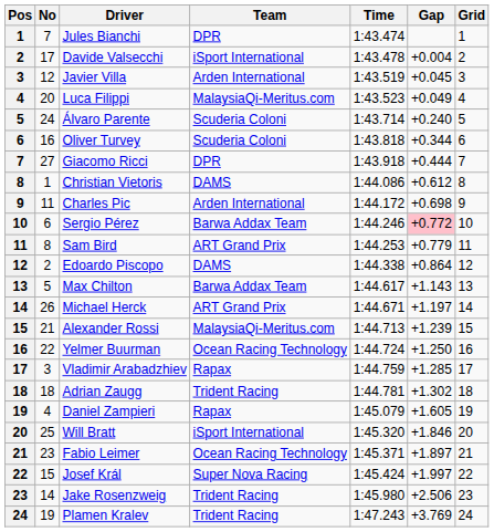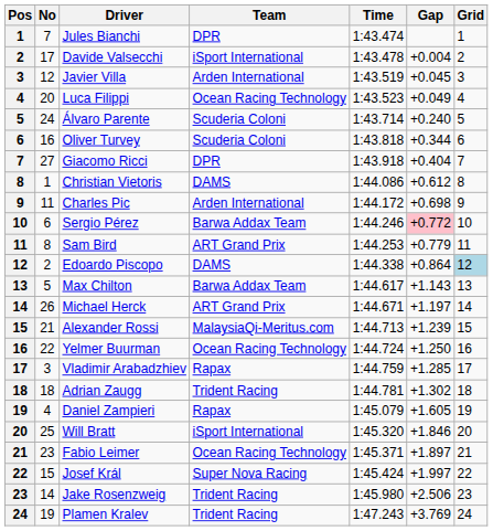 <table class="wikitable" style="font-size: 85%">
 <tr>
 <th>Pos</th>
 <th>No</th>
 <th>Driver</th>
 <th>Team</th>
 <th>Time</th>
 <th>Gap</th>
 <th>Grid</th>
 </tr>
 <tr>
 <th>1</th>
 <td align="center">7</td>
 <td> <a href='#'>Jules Bianchi</a></td>
 <td><a href='#'>DPR</a></td>
 <td>1:43.474</td>
 <td></td>
 <td>1</td>
 </tr>
 <tr>
 <th>2</th>
 <td align="center">17</td>
 <td> <a href='#'>Davide Valsecchi</a></td>
 <td><a href='#'>iSport International</a></td>
 <td>1:43.478</td>
 <td>+0.004</td>
 <td>2</td>
 </tr>
 <tr>
 <th>3</th>
 <td align="center">12</td>
 <td> <a href='#'>Javier Villa</a></td>
 <td><a href='#'>Arden International</a></td>
 <td>1:43.519</td>
 <td>+0.045</td>
 <td>3</td>
 </tr>
 <tr>
 <th>4</th>
 <td align="center">20</td>
 <td> <a href='#'>Luca Filippi</a></td>
-<td><a href='#'>MalaysiaQi-Meritus.com</a></td>
+<td><a href='#'>Ocean Racing Technology</a></td>
 <td>1:43.523</td>
 <td>+0.049</td>
 <td>4</td>
 </tr>
 <tr>
 <th>5</th>
 <td align="center">24</td>
 <td> <a href='#'>Álvaro Parente</a></td>
 <td><a href='#'>Scuderia Coloni</a></td>
 <td>1:43.714</td>
 <td>+0.240</td>
 <td>5</td>
 </tr>
 <tr>
 <th>6</th>
 <td align="center">16</td>
 <td> <a href='#'>Oliver Turvey</a></td>
 <td><a href='#'>Scuderia Coloni</a></td>
 <td>1:43.818</td>
 <td>+0.344</td>
 <td>6</td>
 </tr>
 <tr>
 <th>7</th>
 <td align="center">27</td>
 <td> <a href='#'>Giacomo Ricci</a></td>
 <td><a href='#'>DPR</a></td>
 <td>1:43.918</td>
-<td>+0.444</td>
+<td>+0.404</td>
 <td>7</td>
 </tr>
 <tr>
 <th>8</th>
 <td align="center">1</td>
 <td> <a href='#'>Christian Vietoris</a></td>
 <td><a href='#'>DAMS</a></td>
 <td>1:44.086</td>
 <td>+0.612</td>
 <td>8</td>
 </tr>
 <tr>
 <th>9</th>
 <td align="center">11</td>
 <td> <a href='#'>Charles Pic</a></td>
 <td><a href='#'>Arden International</a></td>
 <td>1:44.172</td>
 <td>+0.698</td>
 <td>9</td>
 </tr>
 <tr>
 <th>10</th>
 <td align="center">6</td>
 <td> <a href='#'>Sergio Pérez</a></td>
 <td><a href='#'>Barwa Addax Team</a></td>
 <td>1:44.246</td>
 <td style="background: pink;">+0.772</td>
 <td>10</td>
 </tr>
 <tr>
 <th>11</th>
 <td align="center">8</td>
 <td> <a href='#'>Sam Bird</a></td>
 <td><a href='#'>ART Grand Prix</a></td>
 <td>1:44.253</td>
 <td>+0.779</td>
 <td>11</td>
 </tr>
 <tr>
 <th>12</th>
 <td align="center">2</td>
 <td> <a href='#'>Edoardo Piscopo</a></td>
 <td><a href='#'>DAMS</a></td>
 <td>1:44.338</td>
 <td>+0.864</td>
-<td>12</td>
+<td style="background: lightblue;">12</td>
 </tr>
 <tr>
 <th>13</th>
 <td align="center">5</td>
 <td> <a href='#'>Max Chilton</a></td>
 <td><a href='#'>Barwa Addax Team</a></td>
 <td>1:44.617</td>
 <td>+1.143</td>
 <td>13</td>
 </tr>
 <tr>
 <th>14</th>
 <td align="center">26</td>
 <td> <a href='#'>Michael Herck</a></td>
 <td><a href='#'>ART Grand Prix</a></td>
 <td>1:44.671</td>
 <td>+1.197</td>
 <td>14</td>
 </tr>
 <tr>
 <th>15</th>
 <td align="center">21</td>
 <td> <a href='#'>Alexander Rossi</a></td>
 <td><a href='#'>MalaysiaQi-Meritus.com</a></td>
 <td>1:44.713</td>
 <td>+1.239</td>
 <td>15</td>
 </tr>
 <tr>
 <th>16</th>
 <td align="center">22</td>
 <td> <a href='#'>Yelmer Buurman</a></td>
 <td><a href='#'>Ocean Racing Technology</a></td>
 <td>1:44.724</td>
 <td>+1.250</td>
 <td>16</td>
 </tr>
 <tr>
 <th>17</th>
 <td align="center">3</td>
 <td> <a href='#'>Vladimir Arabadzhiev</a></td>
 <td><a href='#'>Rapax</a></td>
 <td>1:44.759</td>
 <td>+1.285</td>
 <td>17</td>
 </tr>
 <tr>
 <th>18</th>
 <td align="center">18</td>
 <td> <a href='#'>Adrian Zaugg</a></td>
 <td><a href='#'>Trident Racing</a></td>
 <td>1:44.781</td>
 <td>+1.302</td>
 <td>18</td>
 </tr>
 <tr>
 <th>19</th>
 <td align="center">4</td>
 <td> <a href='#'>Daniel Zampieri</a></td>
 <td><a href='#'>Rapax</a></td>
 <td>1:45.079</td>
 <td>+1.605</td>
 <td>19</td>
 </tr>
 <tr>
 <th>20</th>
 <td align="center">25</td>
 <td> <a href='#'>Will Bratt</a></td>
 <td><a href='#'>iSport International</a></td>
 <td>1:45.320</td>
 <td>+1.846</td>
 <td>20</td>
 </tr>
 <tr>
 <th>21</th>
 <td align="center">23</td>
 <td> <a href='#'>Fabio Leimer</a></td>
 <td><a href='#'>Ocean Racing Technology</a></td>
 <td>1:45.371</td>
 <td>+1.897</td>
 <td>21</td>
 </tr>
 <tr>
 <th>22</th>
 <td align="center">15</td>
 <td> <a href='#'>Josef Král</a></td>
 <td><a href='#'>Super Nova Racing</a></td>
 <td>1:45.424</td>
 <td>+1.997</td>
 <td>22</td>
 </tr>
 <tr>
 <th>23</th>
 <td align="center">14</td>
 <td> <a href='#'>Jake Rosenzweig</a></td>
 <td><a href='#'>Trident Racing</a></td>
 <td>1:45.980</td>
 <td>+2.506</td>
 <td>23</td>
 </tr>
 <tr>
 <th>24</th>
 <td align="center">19</td>
 <td> <a href='#'>Plamen Kralev</a></td>
 <td><a href='#'>Trident Racing</a></td>
 <td>1:47.243</td>
 <td>+3.769</td>
 <td>24</td>
 </tr>
 </table>
